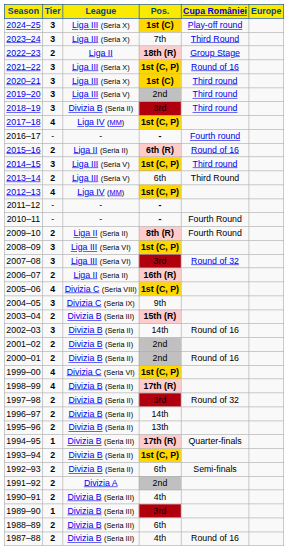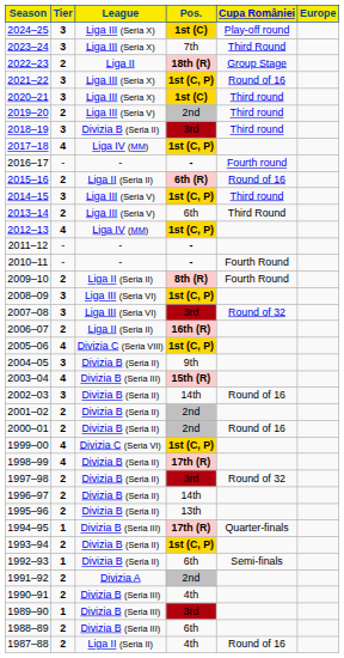 <table class="wikitable" style="text-align:center; font-size:90%">
 <tr style="background:#efefef;">
 <th style="background:#faea00;color:#04428b;border:1px solid #04428b;">Season</th>
 <th style="background:#faea00;color:#04428b;border:1px solid #04428b;">Tier</th>
 <th style="background:#faea00;color:#04428b;border:1px solid #04428b;">League</th>
 <th style="background:#faea00;color:#04428b;border:1px solid #04428b;">Pos.</th>
 <th style="background:#faea00;color:#04428b;border:1px solid #04428b;"><a href='#'>Cupa României</a></th>
 <th style="background:#faea00;color:#04428b;border:1px solid #04428b;">Europe</th>
 </tr>
 <tr>
 <td><a href='#'>2024–25</a></td>
 <td><strong>3</strong></td>
 <td><a href='#'>Liga III</a> <small>(Seria X)</small></td>
 <td align=center bgcolor=gold><strong>1st (C)</strong></td>
 <td><a href='#'>Play-off round</a></td>
 <td></td>
 </tr>
 <tr>
 <td><a href='#'>2023–24</a></td>
 <td><strong>3</strong></td>
 <td><a href='#'>Liga III</a> <small>(Seria X)</small></td>
 <td>7th</td>
 <td><a href='#'>Third Round</a></td>
 <td></td>
 </tr>
 <tr>
 <td><a href='#'>2022–23</a></td>
 <td><strong>2</strong></td>
 <td><a href='#'>Liga II</a></td>
 <td align=center bgcolor=#FFCCCC><strong>18th (R)</strong></td>
 <td><a href='#'>Group Stage</a></td>
 <td></td>
 </tr>
 <tr>
 <td><a href='#'>2021–22</a></td>
 <td><strong>3</strong></td>
 <td><a href='#'>Liga III</a> <small>(Seria X)</small></td>
 <td align=center bgcolor=gold><strong>1st (C, P)</strong></td>
 <td><a href='#'>Round of 16</a></td>
 <td></td>
 </tr>
 <tr>
 <td><a href='#'>2020–21</a></td>
 <td><strong>3</strong></td>
 <td><a href='#'>Liga III</a> <small>(Seria X)</small></td>
 <td align=center bgcolor=gold><strong>1st (C)</strong></td>
 <td><a href='#'>Third round</a></td>
 <td></td>
 </tr>
 <tr>
 <td><a href='#'>2019–20</a></td>
-<td><strong>3</strong></td>
+<td><strong>2</strong></td>
 <td><a href='#'>Liga III</a> <small>(Seria V)</small></td>
 <td align=center bgcolor=silver>2nd</td>
 <td><a href='#'>Third round</a></td>
 <td></td>
 </tr>
 <tr>
 <td><a href='#'>2018–19</a></td>
 <td><strong>3</strong></td>
 <td><a href='#'>Divizia B</a> <small>(Seria II)</small></td>
 <td align=center bgcolor=bronze>3rd</td>
 <td><a href='#'>Third round</a></td>
 <td></td>
 </tr>
 <tr>
 <td><a href='#'>2017–18</a></td>
 <td><strong>4</strong></td>
 <td><a href='#'>Liga IV</a> <small>(<a href='#'>MM</a>)</small></td>
 <td align=center bgcolor=gold><strong>1st</strong> <strong>(C, P)</strong></td>
 <td></td>
 <td></td>
 </tr>
 <tr>
 <td>2016–17</td>
 <td>-</td>
 <td>-</td>
 <td align=center><strong>-</strong></td>
 <td><a href='#'>Fourth round</a></td>
 <td></td>
 </tr>
 <tr>
 <td><a href='#'>2015–16</a></td>
 <td><strong>2</strong></td>
 <td><a href='#'>Liga II</a> <small>(Seria II)</small></td>
 <td align=center bgcolor=#FFCCCC><strong>6th (R)</strong></td>
 <td><a href='#'>Round of 16</a></td>
 <td></td>
 </tr>
 <tr>
 <td><a href='#'>2014–15</a></td>
 <td><strong>3</strong></td>
 <td><a href='#'>Liga III</a> <small>(Seria V)</small></td>
 <td align=center bgcolor=gold><strong>1st</strong> <strong>(C, P)</strong></td>
 <td><a href='#'>Third round</a></td>
 <td></td>
 </tr>
 <tr>
 <td><a href='#'>2013–14</a></td>
 <td><strong>2</strong></td>
 <td><a href='#'>Liga III</a> <small>(Seria V)</small></td>
 <td align=center>6th</td>
 <td>Third Round</td>
 <td></td>
 </tr>
 <tr>
 <td><a href='#'>2012–13</a></td>
 <td><strong>4</strong></td>
 <td><a href='#'>Liga IV</a> <small>(<a href='#'>MM</a>)</small></td>
 <td align=center bgcolor=gold><strong>1st</strong> <strong>(C, P)</strong></td>
 <td></td>
 <td></td>
 </tr>
 <tr>
 <td>2011–12</td>
 <td>-</td>
 <td>-</td>
 <td align=center><strong>-</strong></td>
 <td></td>
 <td></td>
 </tr>
 <tr>
 <td>2010–11</td>
 <td>-</td>
 <td>-</td>
 <td align=center><strong>-</strong></td>
 <td>Fourth Round</td>
 <td></td>
 </tr>
 <tr>
 <td>2009–10</td>
 <td><strong>2</strong></td>
 <td><a href='#'>Liga II</a> <small>(Seria II)</small></td>
 <td align=center bgcolor=#FFCCCC><strong>8th (R)</strong></td>
 <td>Fourth Round</td>
 <td></td>
 </tr>
 <tr>
 <td>2008–09</td>
 <td><strong>3</strong></td>
 <td><a href='#'>Liga III</a> <small>(Seria VI)</small></td>
 <td align=center bgcolor=gold><strong>1st</strong> <strong>(C, P)</strong></td>
 <td></td>
 <td></td>
 </tr>
 <tr>
 <td>2007–08</td>
 <td><strong>3</strong></td>
 <td><a href='#'>Liga III</a> <small>(Seria VI)</small></td>
 <td align=center bgcolor=bronze>3rd</td>
 <td><a href='#'>Round of 32</a></td>
 <td></td>
 </tr>
 <tr>
 <td>2006–07</td>
 <td><strong>2</strong></td>
 <td><a href='#'>Liga II</a> <small>(Seria II)</small></td>
 <td align=center bgcolor=FFCCCC><strong>16th</strong> <strong>(R)</strong></td>
 <td></td>
 <td></td>
 </tr>
 <tr>
 <td>2005–06</td>
 <td><strong>4</strong></td>
 <td><a href='#'>Divizia C</a> <small>(Seria VIII)</small></td>
 <td align=center bgcolor=gold><strong>1st</strong> <strong>(C, P)</strong></td>
 <td></td>
 <td></td>
 </tr>
 <tr>
 <td>2004–05</td>
 <td><strong>3</strong></td>
-<td><a href='#'>Divizia C</a> <small>(Seria IX)</small></td>
+<td><a href='#'>Divizia B</a> <small>(Seria II)</small></td>
 <td align=center>9th</td>
 <td></td>
 <td></td>
 </tr>
 <tr>
 <td>2003–04</td>
-<td><strong>2</strong></td>
+<td><strong>4</strong></td>
 <td><a href='#'>Divizia B</a> <small>(Seria III)</small></td>
 <td align=center bgcolor=FFCCCC><strong>15th</strong> <strong>(R)</strong></td>
 <td></td>
 <td></td>
 </tr>
 <tr>
 <td>2002–03</td>
 <td><strong>3</strong></td>
 <td><a href='#'>Divizia B</a> <small>(Seria II)</small></td>
 <td align=center>14th</td>
 <td>Round of 16</td>
 <td></td>
 </tr>
 <tr>
 <td>2001–02</td>
 <td><strong>2</strong></td>
 <td><a href='#'>Divizia B</a> <small>(Seria II)</small></td>
 <td align=center bgcolor=silver>2nd</td>
 <td></td>
 <td></td>
 </tr>
 <tr>
 <td>2000–01</td>
 <td><strong>2</strong></td>
 <td><a href='#'>Divizia B</a> <small>(Seria II)</small></td>
 <td align=center bgcolor=silver>2nd</td>
 <td>Round of 16</td>
 <td></td>
 </tr>
 <tr>
 <td>1999–00</td>
 <td><strong>4</strong></td>
 <td><a href='#'>Divizia C</a> <small>(Seria VI)</small></td>
 <td align=center bgcolor=gold><strong>1st</strong> <strong>(C, P)</strong></td>
 <td></td>
 <td></td>
 </tr>
 <tr>
 <td>1998–99</td>
 <td><strong>4</strong></td>
 <td><a href='#'>Divizia B</a> <small>(Seria II)</small></td>
 <td align=center bgcolor=FFCCCC><strong>17th</strong> <strong>(R)</strong></td>
 <td></td>
 <td></td>
 </tr>
 <tr>
 <td>1997–98</td>
 <td><strong>2</strong></td>
 <td><a href='#'>Divizia B</a> <small>(Seria II)</small></td>
 <td align=center bgcolor=bronze>3rd</td>
 <td>Round of 32</td>
 <td></td>
 </tr>
 <tr>
 <td>1996–97</td>
 <td><strong>2</strong></td>
 <td><a href='#'>Divizia B</a> <small>(Seria II)</small></td>
 <td align=center>14th</td>
 <td></td>
 <td></td>
 </tr>
 <tr>
 <td>1995–96</td>
 <td><strong>2</strong></td>
 <td><a href='#'>Divizia B</a> <small>(Seria II)</small></td>
 <td align=center>13th</td>
 <td></td>
 <td></td>
 </tr>
 <tr>
 <td>1994–95</td>
 <td><strong>1</strong></td>
 <td><a href='#'>Divizia B</a> <small>(Seria III)</small></td>
 <td align=center bgcolor=FFCCCC><strong>17th</strong> <strong>(R)</strong></td>
 <td>Quarter-finals</td>
 <td></td>
 </tr>
 <tr>
 <td>1993–94</td>
 <td><strong>2</strong></td>
 <td><a href='#'>Divizia B</a> <small>(Seria II)</small></td>
 <td align=center bgcolor=gold><strong>1st</strong> <strong>(C, P)</strong></td>
 <td></td>
 <td></td>
 </tr>
 <tr>
 <td>1992–93</td>
-<td><strong>2</strong></td>
+<td><strong>1</strong></td>
 <td><a href='#'>Divizia B</a> <small>(Seria II)</small></td>
 <td align=center>6th</td>
 <td>Semi-finals</td>
 <td></td>
 </tr>
 <tr>
 <td>1991–92</td>
 <td><strong>2</strong></td>
 <td><a href='#'>Divizia A</a></td>
 <td align=center bgcolor=silver>2nd</td>
 <td></td>
 <td></td>
 </tr>
 <tr>
 <td>1990–91</td>
 <td><strong>2</strong></td>
 <td><a href='#'>Divizia B</a> <small>(Seria III)</small></td>
 <td align=center>4th</td>
 <td></td>
 <td></td>
 </tr>
 <tr>
 <td>1989–90</td>
 <td><strong>1</strong></td>
 <td><a href='#'>Divizia B</a> <small>(Seria III)</small></td>
 <td align=center bgcolor=bronze>3rd</td>
 <td></td>
 <td></td>
 </tr>
 <tr>
 <td>1988–89</td>
 <td><strong>2</strong></td>
 <td><a href='#'>Divizia B</a> <small>(Seria III)</small></td>
 <td align=center>6th</td>
 <td></td>
 <td></td>
 </tr>
 <tr>
 <td>1987–88</td>
 <td><strong>2</strong></td>
-<td><a href='#'>Divizia B</a> <small>(Seria III)</small></td>
+<td><a href='#'>Liga II</a> <small>(Seria II)</small></td>
 <td align=center>4th</td>
 <td>Round of 16</td>
 <td></td>
 </tr>
 </table>
